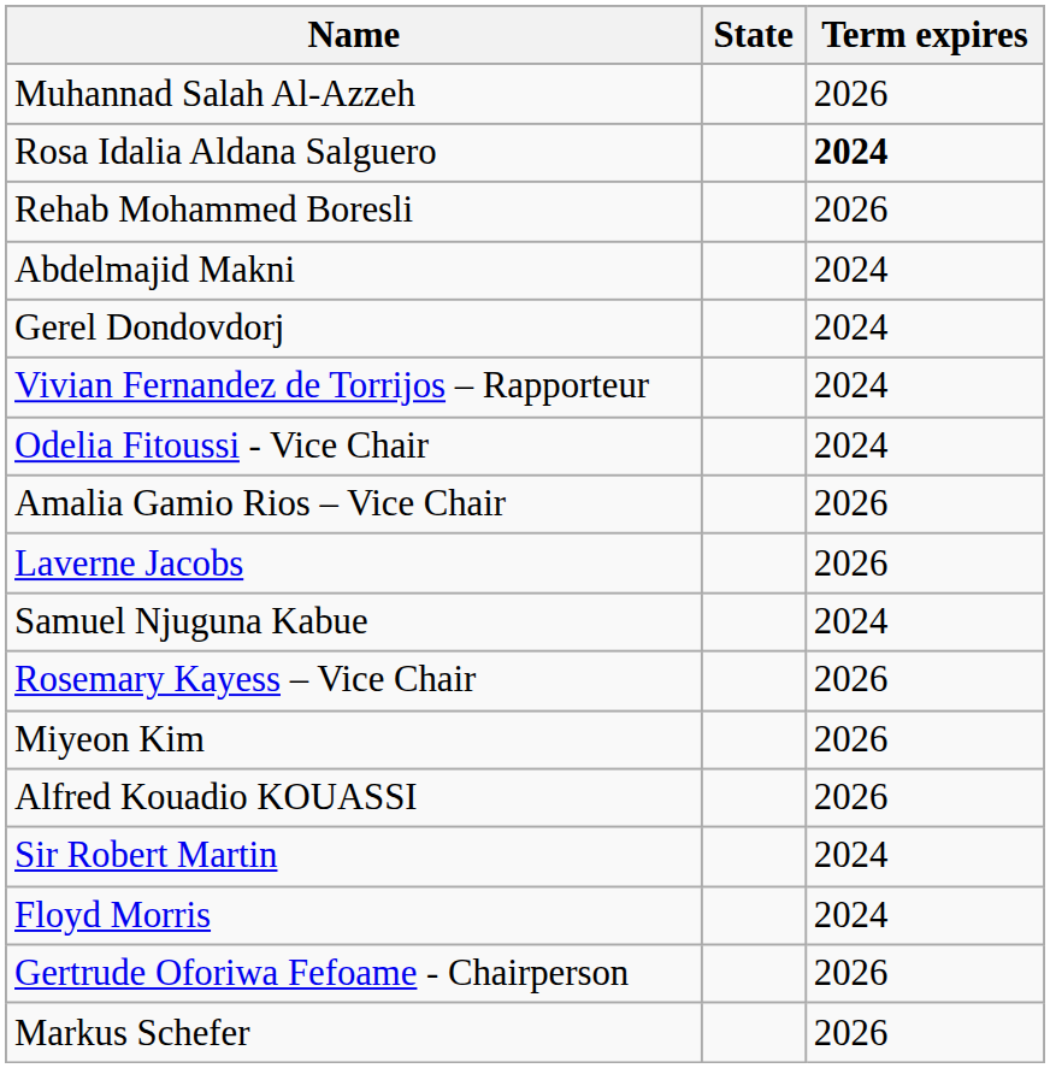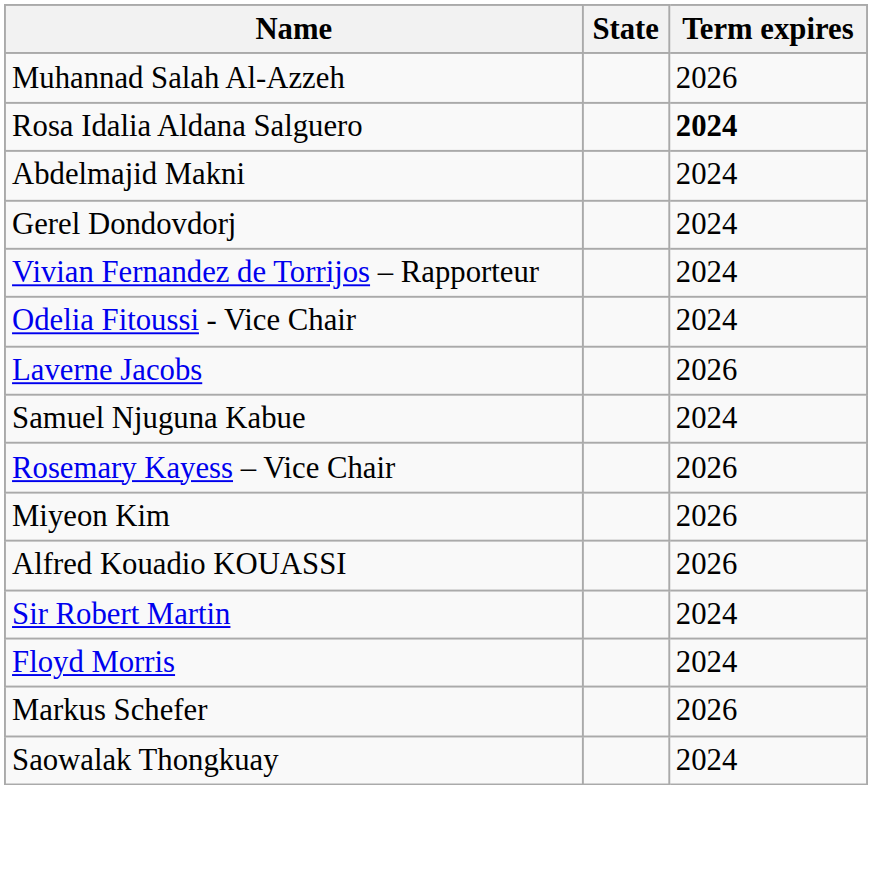 <table class="wikitable" style="width:450px;">
 <tr>
 <th>Name</th>
 <th>State</th>
 <th>Term expires</th>
 </tr>
 <tr>
 <td>Muhannad Salah Al-Azzeh</td>
 <td></td>
 <td>2026</td>
 </tr>
 <tr>
 <td>Rosa Idalia Aldana Salguero</td>
 <td></td>
 <td><strong>2024</strong></td>
-</tr>
-<tr>
-<td>Rehab Mohammed Boresli</td>
-<td></td>
-<td>2026</td>
 </tr>
 <tr>
 <td>Abdelmajid Makni</td>
 <td></td>
 <td>2024</td>
 </tr>
 <tr>
 <td>Gerel Dondovdorj</td>
 <td></td>
 <td>2024</td>
 </tr>
 <tr>
 <td><a href='#'>Vivian Fernandez de Torrijos</a> – Rapporteur</td>
 <td></td>
 <td>2024</td>
 </tr>
 <tr>
 <td><a href='#'>Odelia Fitoussi</a> - Vice Chair</td>
 <td></td>
 <td>2024</td>
-</tr>
-<tr>
-<td>Amalia Gamio Rios – Vice Chair</td>
-<td></td>
-<td>2026</td>
 </tr>
 <tr>
 <td><a href='#'>Laverne Jacobs</a></td>
 <td></td>
 <td>2026</td>
 </tr>
 <tr>
 <td>Samuel Njuguna Kabue</td>
 <td></td>
 <td>2024</td>
 </tr>
 <tr>
 <td><a href='#'>Rosemary Kayess</a> – Vice Chair</td>
 <td></td>
 <td>2026</td>
 </tr>
 <tr>
 <td>Miyeon Kim</td>
 <td></td>
 <td>2026</td>
 </tr>
 <tr>
 <td>Alfred Kouadio KOUASSI</td>
 <td></td>
 <td>2026</td>
 </tr>
 <tr>
 <td><a href='#'>Sir Robert Martin</a></td>
 <td></td>
 <td>2024</td>
 </tr>
 <tr>
 <td><a href='#'>Floyd Morris</a></td>
 <td></td>
 <td>2024</td>
 </tr>
 <tr>
-<td><a href='#'>Gertrude Oforiwa Fefoame</a> - Chairperson</td>
+<td>Markus Schefer</td>
 <td></td>
 <td>2026</td>
 </tr>
 <tr>
-<td>Markus Schefer</td>
+<td>Saowalak Thongkuay</td>
 <td></td>
-<td>2026</td>
+<td>2024</td>
 </tr>
 </table>
